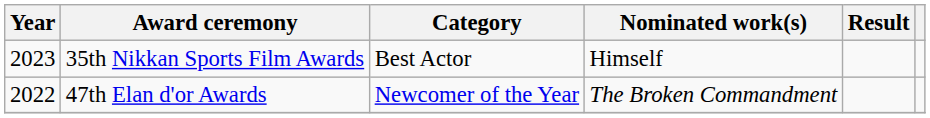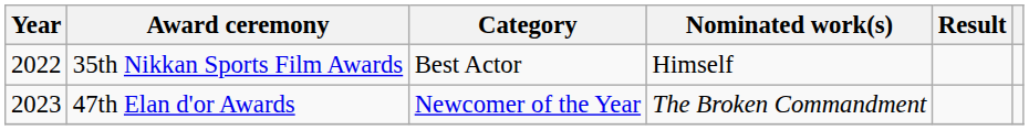 <table class="wikitable sortable plainrowheaders">
 <tr>
 <th scope="col">Year</th>
 <th scope="col">Award ceremony</th>
 <th scope="col">Category</th>
 <th scope="col">Nominated work(s)</th>
 <th scope="col">Result</th>
 <th scope="col" class="unsortable"></th>
 </tr>
 <tr>
-<td>2023</td>
+<td>2022</td>
 <td>35th <a href='#'>Nikkan Sports Film Awards</a></td>
 <td>Best Actor</td>
 <td>Himself</td>
 <td></td>
 <td></td>
 </tr>
 <tr>
-<td>2022</td>
+<td>2023</td>
 <td>47th <a href='#'>Elan d'or Awards</a></td>
 <td><a href='#'>Newcomer of the Year</a></td>
 <td><em>The Broken Commandment</em></td>
 <td></td>
 <td></td>
 </tr>
 <tr>
 </tr>
 </table>
